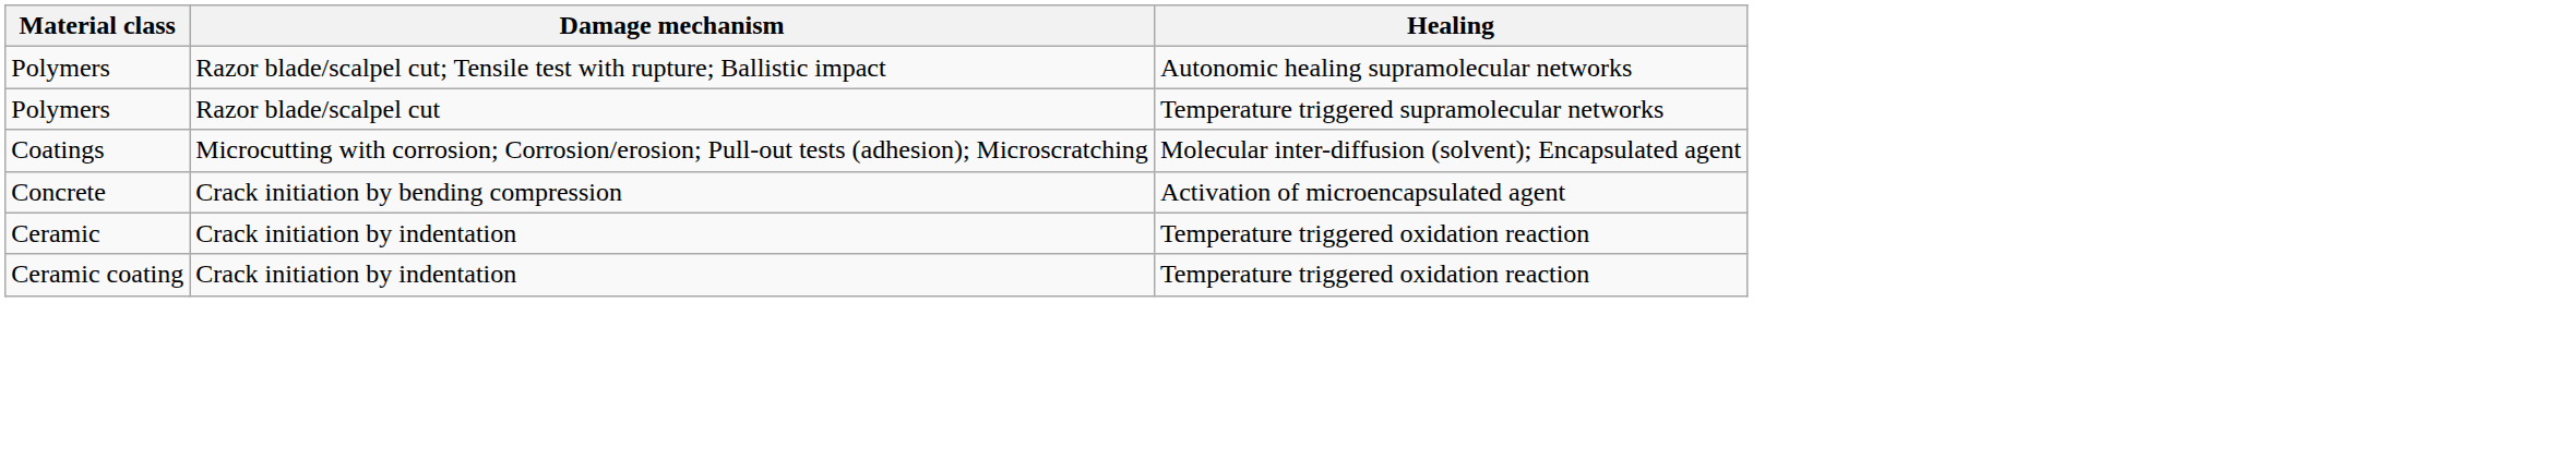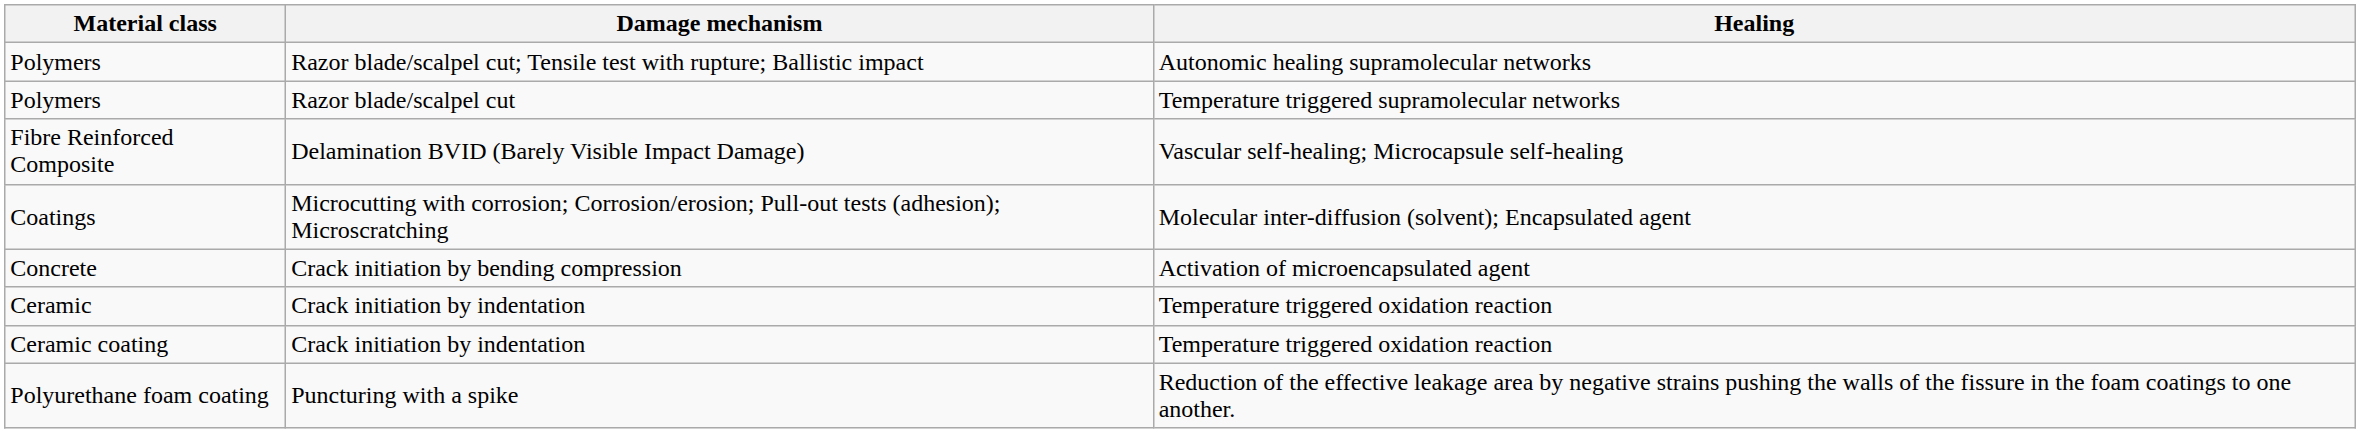 <table class="wikitable">
 <tr>
 <th>Material class</th>
 <th>Damage mechanism</th>
 <th>Healing</th>
 </tr>
 <tr>
 <td>Polymers</td>
 <td>Razor blade/scalpel cut; Tensile test with rupture; Ballistic impact</td>
 <td>Autonomic healing supramolecular networks</td>
 </tr>
 <tr>
 <td>Polymers</td>
 <td>Razor blade/scalpel cut</td>
 <td>Temperature triggered supramolecular networks</td>
+</tr>
+<tr>
+<td>Fibre Reinforced Composite</td>
+<td>Delamination BVID (Barely Visible Impact Damage)</td>
+<td>Vascular self-healing; Microcapsule self-healing</td>
 </tr>
 <tr>
 <td>Coatings</td>
 <td>Microcutting with corrosion; Corrosion/erosion; Pull-out tests (adhesion); Microscratching</td>
 <td>Molecular inter-diffusion (solvent); Encapsulated agent</td>
 </tr>
 <tr>
 <td>Concrete</td>
 <td>Crack initiation by bending compression</td>
 <td>Activation of microencapsulated agent</td>
 </tr>
 <tr>
 <td>Ceramic</td>
 <td>Crack initiation by indentation</td>
 <td>Temperature triggered oxidation reaction</td>
 </tr>
 <tr>
 <td>Ceramic coating</td>
 <td>Crack initiation by indentation</td>
 <td>Temperature triggered oxidation reaction</td>
 </tr>
+<tr>
+<td>Polyurethane foam coating</td>
+<td>Puncturing with a spike</td>
+<td>Reduction of the effective leakage area by negative strains pushing the walls of the fissure in the foam coatings to one another.</td>
+</tr>
 </table>
